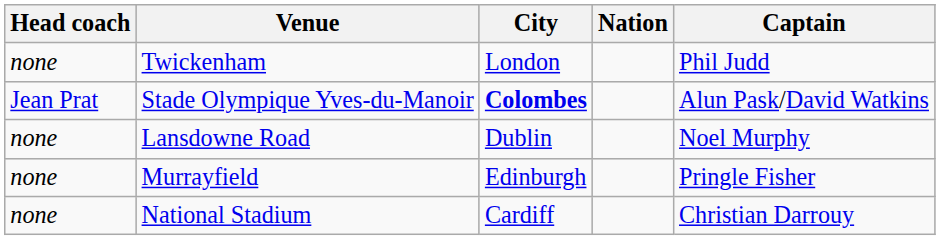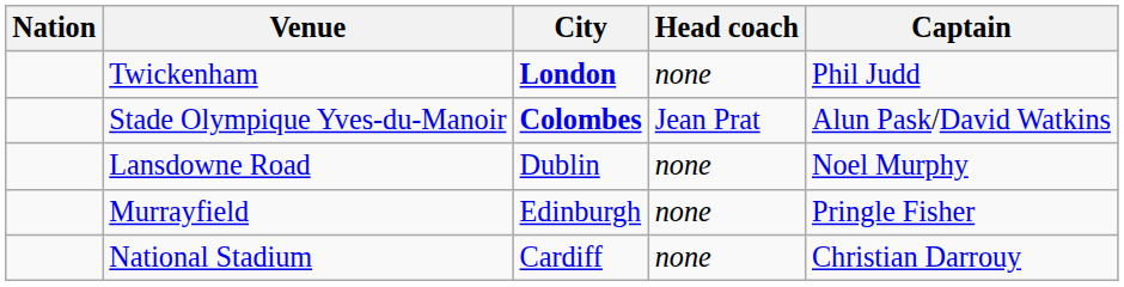 <table class="wikitable">
 <tr>
-<th><strong>Head coach</strong></th>
+<th><strong>Nation</strong></th>
 <th><strong>Venue</strong></th>
 <th><strong>City</strong></th>
-<th><strong>Nation</strong></th>
+<th><strong>Head coach</strong></th>
 <th><strong>Captain</strong></th>
 </tr>
 <tr>
+<td></td>
+<td><a href='#'>Twickenham</a></td>
+<td><strong><a href='#'>London</a></strong></td>
 <td><em>none</em></td>
-<td><a href='#'>Twickenham</a></td>
-<td><a href='#'>London</a></td>
-<td></td>
 <td><a href='#'>Phil Judd</a></td>
 </tr>
 <tr>
-<td><a href='#'>Jean Prat</a></td>
+<td></td>
 <td><a href='#'>Stade Olympique Yves-du-Manoir</a></td>
 <td><strong><a href='#'>Colombes</a></strong></td>
-<td></td>
+<td><a href='#'>Jean Prat</a></td>
 <td><a href='#'>Alun Pask</a>/<a href='#'>David Watkins</a></td>
 </tr>
 <tr>
-<td><em>none</em></td>
+<td></td>
 <td><a href='#'>Lansdowne Road</a></td>
 <td><a href='#'>Dublin</a></td>
-<td></td>
+<td><em>none</em></td>
 <td><a href='#'>Noel Murphy</a></td>
 </tr>
 <tr>
-<td><em>none</em></td>
+<td></td>
 <td><a href='#'>Murrayfield</a></td>
 <td><a href='#'>Edinburgh</a></td>
-<td></td>
+<td><em>none</em></td>
 <td><a href='#'>Pringle Fisher</a></td>
 </tr>
 <tr>
-<td><em>none</em></td>
+<td></td>
 <td><a href='#'>National Stadium</a></td>
 <td><a href='#'>Cardiff</a></td>
-<td></td>
+<td><em>none</em></td>
 <td><a href='#'>Christian Darrouy</a></td>
 </tr>
 </table>
